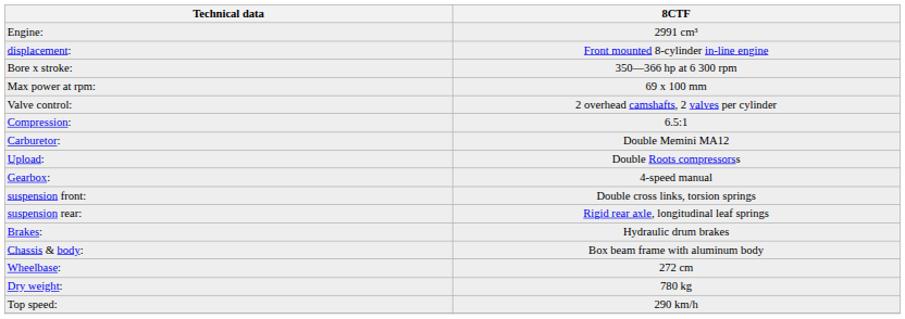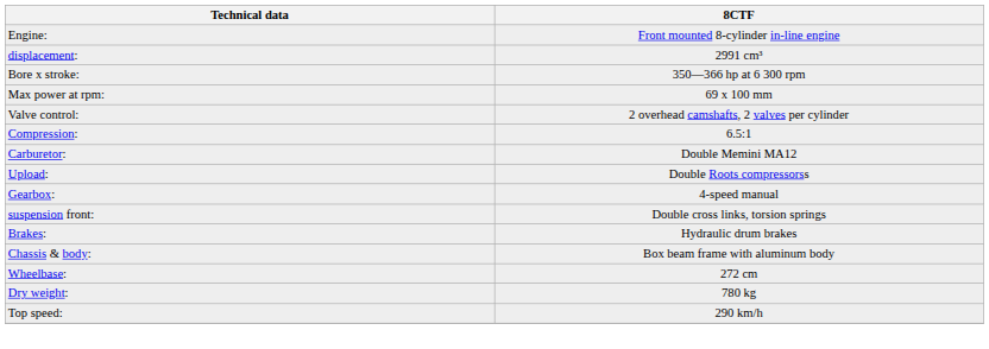 <table class="prettytable">
 <tr ---- bgcolor="#DDDDDD">
 <th width="20%">Technical data</th>
 <th width="20%">8CTF</th>
 </tr>
 <tr ---- bgcolor="#EEEEEE">
 <td>Engine: </td>
-<td align="center">2991 cm³</td>
+<td align="center"><a href='#'>Front mounted</a> 8-cylinder <a href='#'>in-line engine</a></td>
 </tr>
 <tr ---- bgcolor="#EEEEEE">
 <td><a href='#'>displacement</a>: </td>
-<td align="center"><a href='#'>Front mounted</a> 8-cylinder <a href='#'>in-line engine</a></td>
+<td align="center">2991 cm³</td>
 </tr>
 <tr ---- bgcolor="#EEEEEE">
 <td>Bore x stroke: </td>
 <td align="center">350—366 hp at 6 300 rpm</td>
 </tr>
 <tr ---- bgcolor="#EEEEEE">
 <td>Max power at rpm: </td>
 <td align="center">69 x 100 mm</td>
 </tr>
 <tr ---- bgcolor="#EEEEEE">
 <td>Valve control: </td>
 <td align="center">2 overhead <a href='#'>camshafts</a>, 2 <a href='#'>valves</a> per cylinder</td>
 </tr>
 <tr ---- bgcolor="#EEEEEE">
 <td><a href='#'>Compression</a>: </td>
 <td align="center">6.5:1</td>
 </tr>
 <tr ---- bgcolor="#EEEEEE">
 <td><a href='#'>Carburetor</a>: </td>
 <td align="center">Double Memini MA12</td>
 </tr>
 <tr ---- bgcolor="#EEEEEE">
 <td><a href='#'>Upload</a>: </td>
 <td align="center">Double <a href='#'>Roots compressors</a>s</td>
 </tr>
 <tr ---- bgcolor="#EEEEEE">
 <td><a href='#'>Gearbox</a>: </td>
 <td align="center">4-speed manual</td>
 </tr>
 <tr ---- bgcolor="#EEEEEE">
 <td><a href='#'>suspension</a>   front: </td>
 <td align="center">Double cross links, torsion springs</td>
 </tr>
 <tr ---- bgcolor="#EEEEEE">
-<td><a href='#'>suspension</a>   rear: </td>
-<td align="center"><a href='#'>Rigid rear axle</a>, longitudinal leaf springs</td>
-</tr>
-<tr ---- bgcolor="#EEEEEE">
 <td><a href='#'>Brakes</a>: </td>
 <td align="center">Hydraulic drum brakes</td>
 </tr>
 <tr ---- bgcolor="#EEEEEE">
 <td><a href='#'>Chassis</a> & <a href='#'>body</a>: </td>
 <td align="center">Box beam frame with aluminum body</td>
 </tr>
 <tr ---- bgcolor="#EEEEEE">
 <td><a href='#'>Wheelbase</a>: </td>
 <td align="center">272 cm</td>
 </tr>
 <tr ---- bgcolor="#EEEEEE">
 <td><a href='#'>Dry weight</a>: </td>
 <td align="center">780 kg</td>
 </tr>
 <tr ---- bgcolor="#EEEEEE">
 <td>Top speed: </td>
 <td align="center">290 km/h</td>
 </tr>
 <tr ---- bgcolor="#EEEEEE">
 </tr>
 </table>
